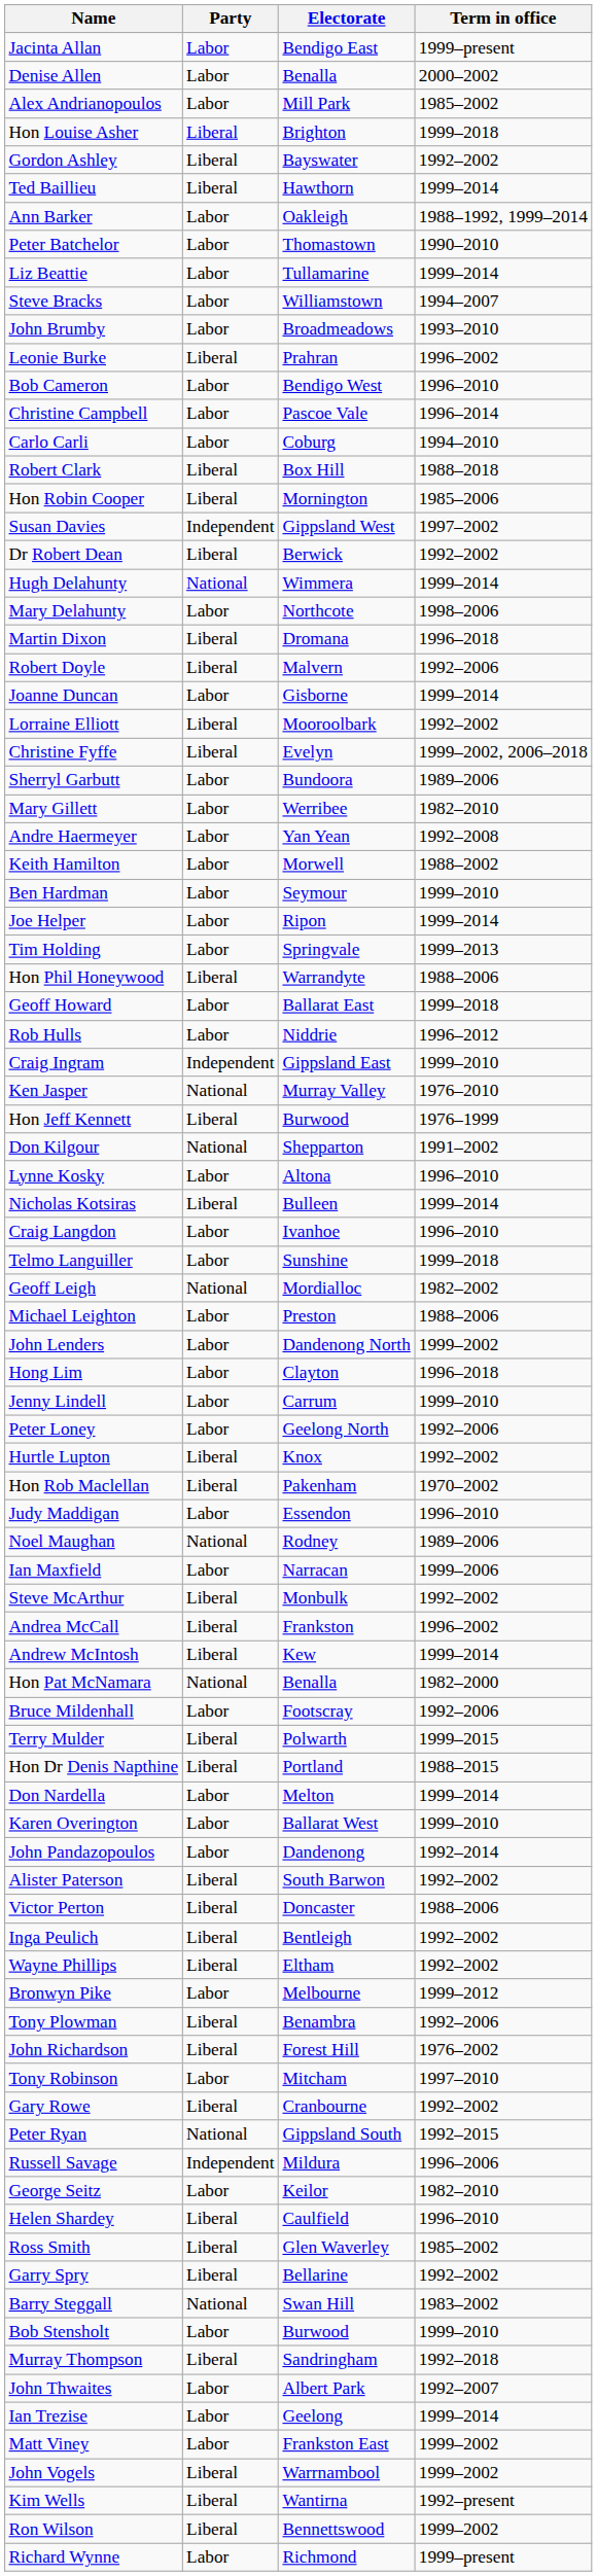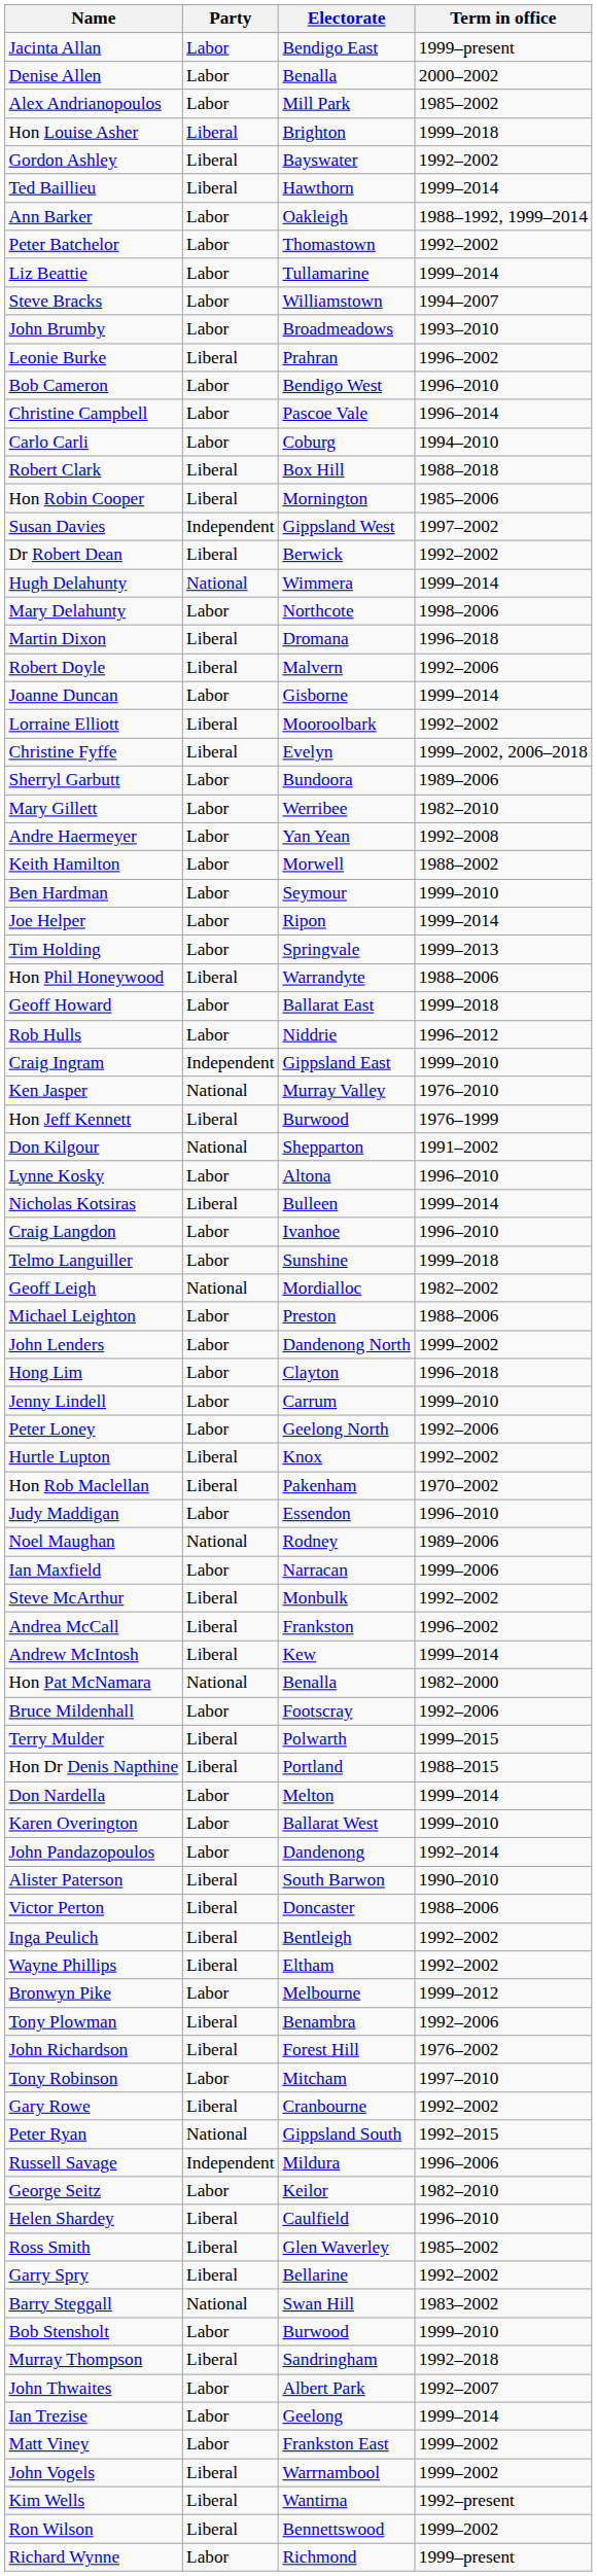 <table class="wikitable sortable">
 <tr>
 <th><strong>Name</strong></th>
 <th><strong>Party</strong></th>
 <th><strong><a href='#'>Electorate</a></strong></th>
 <th><strong>Term in office</strong></th>
 </tr>
 <tr>
 <td><a href='#'>Jacinta Allan</a></td>
 <td><a href='#'>Labor</a></td>
 <td><a href='#'>Bendigo East</a></td>
 <td>1999–present</td>
 </tr>
 <tr>
 <td><a href='#'>Denise Allen</a> </td>
 <td>Labor</td>
 <td><a href='#'>Benalla</a></td>
 <td>2000–2002</td>
 </tr>
 <tr>
 <td><a href='#'>Alex Andrianopoulos</a></td>
 <td>Labor</td>
 <td><a href='#'>Mill Park</a></td>
 <td>1985–2002</td>
 </tr>
 <tr>
 <td>Hon <a href='#'>Louise Asher</a></td>
 <td><a href='#'>Liberal</a></td>
 <td><a href='#'>Brighton</a></td>
 <td>1999–2018</td>
 </tr>
 <tr>
 <td><a href='#'>Gordon Ashley</a></td>
 <td>Liberal</td>
 <td><a href='#'>Bayswater</a></td>
 <td>1992–2002</td>
 </tr>
 <tr>
 <td><a href='#'>Ted Baillieu</a></td>
 <td>Liberal</td>
 <td><a href='#'>Hawthorn</a></td>
 <td>1999–2014</td>
 </tr>
 <tr>
 <td><a href='#'>Ann Barker</a></td>
 <td>Labor</td>
 <td><a href='#'>Oakleigh</a></td>
 <td>1988–1992, 1999–2014</td>
 </tr>
 <tr>
 <td><a href='#'>Peter Batchelor</a></td>
 <td>Labor</td>
 <td><a href='#'>Thomastown</a></td>
-<td>1990–2010</td>
+<td>1992–2002</td>
 </tr>
 <tr>
 <td><a href='#'>Liz Beattie</a></td>
 <td>Labor</td>
 <td><a href='#'>Tullamarine</a></td>
 <td>1999–2014</td>
 </tr>
 <tr>
 <td><a href='#'>Steve Bracks</a></td>
 <td>Labor</td>
 <td><a href='#'>Williamstown</a></td>
 <td>1994–2007</td>
 </tr>
 <tr>
 <td><a href='#'>John Brumby</a></td>
 <td>Labor</td>
 <td><a href='#'>Broadmeadows</a></td>
 <td>1993–2010</td>
 </tr>
 <tr>
 <td><a href='#'>Leonie Burke</a></td>
 <td>Liberal</td>
 <td><a href='#'>Prahran</a></td>
 <td>1996–2002</td>
 </tr>
 <tr>
 <td><a href='#'>Bob Cameron</a></td>
 <td>Labor</td>
 <td><a href='#'>Bendigo West</a></td>
 <td>1996–2010</td>
 </tr>
 <tr>
 <td><a href='#'>Christine Campbell</a></td>
 <td>Labor</td>
 <td><a href='#'>Pascoe Vale</a></td>
 <td>1996–2014</td>
 </tr>
 <tr>
 <td><a href='#'>Carlo Carli</a></td>
 <td>Labor</td>
 <td><a href='#'>Coburg</a></td>
 <td>1994–2010</td>
 </tr>
 <tr>
 <td><a href='#'>Robert Clark</a></td>
 <td>Liberal</td>
 <td><a href='#'>Box Hill</a></td>
 <td>1988–2018</td>
 </tr>
 <tr>
 <td>Hon <a href='#'>Robin Cooper</a></td>
 <td>Liberal</td>
 <td><a href='#'>Mornington</a></td>
 <td>1985–2006</td>
 </tr>
 <tr>
 <td><a href='#'>Susan Davies</a></td>
 <td>Independent</td>
 <td><a href='#'>Gippsland West</a></td>
 <td>1997–2002</td>
 </tr>
 <tr>
 <td>Dr <a href='#'>Robert Dean</a></td>
 <td>Liberal</td>
 <td><a href='#'>Berwick</a></td>
 <td>1992–2002</td>
 </tr>
 <tr>
 <td><a href='#'>Hugh Delahunty</a></td>
 <td><a href='#'>National</a></td>
 <td><a href='#'>Wimmera</a></td>
 <td>1999–2014</td>
 </tr>
 <tr>
 <td><a href='#'>Mary Delahunty</a></td>
 <td>Labor</td>
 <td><a href='#'>Northcote</a></td>
 <td>1998–2006</td>
 </tr>
 <tr>
 <td><a href='#'>Martin Dixon</a></td>
 <td>Liberal</td>
 <td><a href='#'>Dromana</a></td>
 <td>1996–2018</td>
 </tr>
 <tr>
 <td><a href='#'>Robert Doyle</a></td>
 <td>Liberal</td>
 <td><a href='#'>Malvern</a></td>
 <td>1992–2006</td>
 </tr>
 <tr>
 <td><a href='#'>Joanne Duncan</a></td>
 <td>Labor</td>
 <td><a href='#'>Gisborne</a></td>
 <td>1999–2014</td>
 </tr>
 <tr>
 <td><a href='#'>Lorraine Elliott</a></td>
 <td>Liberal</td>
 <td><a href='#'>Mooroolbark</a></td>
 <td>1992–2002</td>
 </tr>
 <tr>
 <td><a href='#'>Christine Fyffe</a></td>
 <td>Liberal</td>
 <td><a href='#'>Evelyn</a></td>
 <td>1999–2002, 2006–2018</td>
 </tr>
 <tr>
 <td><a href='#'>Sherryl Garbutt</a></td>
 <td>Labor</td>
 <td><a href='#'>Bundoora</a></td>
 <td>1989–2006</td>
 </tr>
 <tr>
 <td><a href='#'>Mary Gillett</a></td>
 <td>Labor</td>
 <td><a href='#'>Werribee</a></td>
 <td>1982–2010</td>
 </tr>
 <tr>
 <td><a href='#'>Andre Haermeyer</a></td>
 <td>Labor</td>
 <td><a href='#'>Yan Yean</a></td>
 <td>1992–2008</td>
 </tr>
 <tr>
 <td><a href='#'>Keith Hamilton</a></td>
 <td>Labor</td>
 <td><a href='#'>Morwell</a></td>
 <td>1988–2002</td>
 </tr>
 <tr>
 <td><a href='#'>Ben Hardman</a></td>
 <td>Labor</td>
 <td><a href='#'>Seymour</a></td>
 <td>1999–2010</td>
 </tr>
 <tr>
 <td><a href='#'>Joe Helper</a></td>
 <td>Labor</td>
 <td><a href='#'>Ripon</a></td>
 <td>1999–2014</td>
 </tr>
 <tr>
 <td><a href='#'>Tim Holding</a></td>
 <td>Labor</td>
 <td><a href='#'>Springvale</a></td>
 <td>1999–2013</td>
 </tr>
 <tr>
 <td>Hon <a href='#'>Phil Honeywood</a></td>
 <td>Liberal</td>
 <td><a href='#'>Warrandyte</a></td>
 <td>1988–2006</td>
 </tr>
 <tr>
 <td><a href='#'>Geoff Howard</a></td>
 <td>Labor</td>
 <td><a href='#'>Ballarat East</a></td>
 <td>1999–2018</td>
 </tr>
 <tr>
 <td><a href='#'>Rob Hulls</a></td>
 <td>Labor</td>
 <td><a href='#'>Niddrie</a></td>
 <td>1996–2012</td>
 </tr>
 <tr>
 <td><a href='#'>Craig Ingram</a></td>
 <td>Independent</td>
 <td><a href='#'>Gippsland East</a></td>
 <td>1999–2010</td>
 </tr>
 <tr>
 <td><a href='#'>Ken Jasper</a></td>
 <td>National</td>
 <td><a href='#'>Murray Valley</a></td>
 <td>1976–2010</td>
 </tr>
 <tr>
 <td>Hon <a href='#'>Jeff Kennett</a> </td>
 <td>Liberal</td>
 <td><a href='#'>Burwood</a></td>
 <td>1976–1999</td>
 </tr>
 <tr>
 <td><a href='#'>Don Kilgour</a></td>
 <td>National</td>
 <td><a href='#'>Shepparton</a></td>
 <td>1991–2002</td>
 </tr>
 <tr>
 <td><a href='#'>Lynne Kosky</a></td>
 <td>Labor</td>
 <td><a href='#'>Altona</a></td>
 <td>1996–2010</td>
 </tr>
 <tr>
 <td><a href='#'>Nicholas Kotsiras</a></td>
 <td>Liberal</td>
 <td><a href='#'>Bulleen</a></td>
 <td>1999–2014</td>
 </tr>
 <tr>
 <td><a href='#'>Craig Langdon</a></td>
 <td>Labor</td>
 <td><a href='#'>Ivanhoe</a></td>
 <td>1996–2010</td>
 </tr>
 <tr>
 <td><a href='#'>Telmo Languiller</a></td>
 <td>Labor</td>
 <td><a href='#'>Sunshine</a></td>
 <td>1999–2018</td>
 </tr>
 <tr>
 <td><a href='#'>Geoff Leigh</a></td>
 <td>National</td>
 <td><a href='#'>Mordialloc</a></td>
 <td>1982–2002</td>
 </tr>
 <tr>
 <td><a href='#'>Michael Leighton</a></td>
 <td>Labor</td>
 <td><a href='#'>Preston</a></td>
 <td>1988–2006</td>
 </tr>
 <tr>
 <td><a href='#'>John Lenders</a></td>
 <td>Labor</td>
 <td><a href='#'>Dandenong North</a></td>
 <td>1999–2002</td>
 </tr>
 <tr>
 <td><a href='#'>Hong Lim</a></td>
 <td>Labor</td>
 <td><a href='#'>Clayton</a></td>
 <td>1996–2018</td>
 </tr>
 <tr>
 <td><a href='#'>Jenny Lindell</a></td>
 <td>Labor</td>
 <td><a href='#'>Carrum</a></td>
 <td>1999–2010</td>
 </tr>
 <tr>
 <td><a href='#'>Peter Loney</a></td>
 <td>Labor</td>
 <td><a href='#'>Geelong North</a></td>
 <td>1992–2006</td>
 </tr>
 <tr>
 <td><a href='#'>Hurtle Lupton</a></td>
 <td>Liberal</td>
 <td><a href='#'>Knox</a></td>
 <td>1992–2002</td>
 </tr>
 <tr>
 <td>Hon <a href='#'>Rob Maclellan</a></td>
 <td>Liberal</td>
 <td><a href='#'>Pakenham</a></td>
 <td>1970–2002</td>
 </tr>
 <tr>
 <td><a href='#'>Judy Maddigan</a></td>
 <td>Labor</td>
 <td><a href='#'>Essendon</a></td>
 <td>1996–2010</td>
 </tr>
 <tr>
 <td><a href='#'>Noel Maughan</a></td>
 <td>National</td>
 <td><a href='#'>Rodney</a></td>
 <td>1989–2006</td>
 </tr>
 <tr>
 <td><a href='#'>Ian Maxfield</a></td>
 <td>Labor</td>
 <td><a href='#'>Narracan</a></td>
 <td>1999–2006</td>
 </tr>
 <tr>
 <td><a href='#'>Steve McArthur</a></td>
 <td>Liberal</td>
 <td><a href='#'>Monbulk</a></td>
 <td>1992–2002</td>
 </tr>
 <tr>
 <td><a href='#'>Andrea McCall</a></td>
 <td>Liberal</td>
 <td><a href='#'>Frankston</a></td>
 <td>1996–2002</td>
 </tr>
 <tr>
 <td><a href='#'>Andrew McIntosh</a></td>
 <td>Liberal</td>
 <td><a href='#'>Kew</a></td>
 <td>1999–2014</td>
 </tr>
 <tr>
 <td>Hon <a href='#'>Pat McNamara</a> </td>
 <td>National</td>
 <td><a href='#'>Benalla</a></td>
 <td>1982–2000</td>
 </tr>
 <tr>
 <td><a href='#'>Bruce Mildenhall</a></td>
 <td>Labor</td>
 <td><a href='#'>Footscray</a></td>
 <td>1992–2006</td>
 </tr>
 <tr>
 <td><a href='#'>Terry Mulder</a></td>
 <td>Liberal</td>
 <td><a href='#'>Polwarth</a></td>
 <td>1999–2015</td>
 </tr>
 <tr>
 <td>Hon Dr <a href='#'>Denis Napthine</a></td>
 <td>Liberal</td>
 <td><a href='#'>Portland</a></td>
 <td>1988–2015</td>
 </tr>
 <tr>
 <td><a href='#'>Don Nardella</a></td>
 <td>Labor</td>
 <td><a href='#'>Melton</a></td>
 <td>1999–2014</td>
 </tr>
 <tr>
 <td><a href='#'>Karen Overington</a></td>
 <td>Labor</td>
 <td><a href='#'>Ballarat West</a></td>
 <td>1999–2010</td>
 </tr>
 <tr>
 <td><a href='#'>John Pandazopoulos</a></td>
 <td>Labor</td>
 <td><a href='#'>Dandenong</a></td>
 <td>1992–2014</td>
 </tr>
 <tr>
 <td><a href='#'>Alister Paterson</a></td>
 <td>Liberal</td>
 <td><a href='#'>South Barwon</a></td>
-<td>1992–2002</td>
+<td>1990–2010</td>
 </tr>
 <tr>
 <td><a href='#'>Victor Perton</a></td>
 <td>Liberal</td>
 <td><a href='#'>Doncaster</a></td>
 <td>1988–2006</td>
 </tr>
 <tr>
 <td><a href='#'>Inga Peulich</a></td>
 <td>Liberal</td>
 <td><a href='#'>Bentleigh</a></td>
 <td>1992–2002</td>
 </tr>
 <tr>
 <td><a href='#'>Wayne Phillips</a></td>
 <td>Liberal</td>
 <td><a href='#'>Eltham</a></td>
 <td>1992–2002</td>
 </tr>
 <tr>
 <td><a href='#'>Bronwyn Pike</a></td>
 <td>Labor</td>
 <td><a href='#'>Melbourne</a></td>
 <td>1999–2012</td>
 </tr>
 <tr>
 <td><a href='#'>Tony Plowman</a></td>
 <td>Liberal</td>
 <td><a href='#'>Benambra</a></td>
 <td>1992–2006</td>
 </tr>
 <tr>
 <td><a href='#'>John Richardson</a></td>
 <td>Liberal</td>
 <td><a href='#'>Forest Hill</a></td>
 <td>1976–2002</td>
 </tr>
 <tr>
 <td><a href='#'>Tony Robinson</a></td>
 <td>Labor</td>
 <td><a href='#'>Mitcham</a></td>
 <td>1997–2010</td>
 </tr>
 <tr>
 <td><a href='#'>Gary Rowe</a></td>
 <td>Liberal</td>
 <td><a href='#'>Cranbourne</a></td>
 <td>1992–2002</td>
 </tr>
 <tr>
 <td><a href='#'>Peter Ryan</a></td>
 <td>National</td>
 <td><a href='#'>Gippsland South</a></td>
 <td>1992–2015</td>
 </tr>
 <tr>
 <td><a href='#'>Russell Savage</a></td>
 <td>Independent</td>
 <td><a href='#'>Mildura</a></td>
 <td>1996–2006</td>
 </tr>
 <tr>
 <td><a href='#'>George Seitz</a></td>
 <td>Labor</td>
 <td><a href='#'>Keilor</a></td>
 <td>1982–2010</td>
 </tr>
 <tr>
 <td><a href='#'>Helen Shardey</a></td>
 <td>Liberal</td>
 <td><a href='#'>Caulfield</a></td>
 <td>1996–2010</td>
 </tr>
 <tr>
 <td><a href='#'>Ross Smith</a></td>
 <td>Liberal</td>
 <td><a href='#'>Glen Waverley</a></td>
 <td>1985–2002</td>
 </tr>
 <tr>
 <td><a href='#'>Garry Spry</a></td>
 <td>Liberal</td>
 <td><a href='#'>Bellarine</a></td>
 <td>1992–2002</td>
 </tr>
 <tr>
 <td><a href='#'>Barry Steggall</a></td>
 <td>National</td>
 <td><a href='#'>Swan Hill</a></td>
 <td>1983–2002</td>
 </tr>
 <tr>
 <td><a href='#'>Bob Stensholt</a> </td>
 <td>Labor</td>
 <td><a href='#'>Burwood</a></td>
 <td>1999–2010</td>
 </tr>
 <tr>
 <td><a href='#'>Murray Thompson</a></td>
 <td>Liberal</td>
 <td><a href='#'>Sandringham</a></td>
 <td>1992–2018</td>
 </tr>
 <tr>
 <td><a href='#'>John Thwaites</a></td>
 <td>Labor</td>
 <td><a href='#'>Albert Park</a></td>
 <td>1992–2007</td>
 </tr>
 <tr>
 <td><a href='#'>Ian Trezise</a></td>
 <td>Labor</td>
 <td><a href='#'>Geelong</a></td>
 <td>1999–2014</td>
 </tr>
 <tr>
 <td><a href='#'>Matt Viney</a> </td>
 <td>Labor</td>
 <td><a href='#'>Frankston East</a></td>
 <td>1999–2002</td>
 </tr>
 <tr>
 <td><a href='#'>John Vogels</a></td>
 <td>Liberal</td>
 <td><a href='#'>Warrnambool</a></td>
 <td>1999–2002</td>
 </tr>
 <tr>
 <td><a href='#'>Kim Wells</a></td>
 <td>Liberal</td>
 <td><a href='#'>Wantirna</a></td>
 <td>1992–present</td>
 </tr>
 <tr>
 <td><a href='#'>Ron Wilson</a></td>
 <td>Liberal</td>
 <td><a href='#'>Bennettswood</a></td>
 <td>1999–2002</td>
 </tr>
 <tr>
 <td><a href='#'>Richard Wynne</a></td>
 <td>Labor</td>
 <td><a href='#'>Richmond</a></td>
 <td>1999–present</td>
 </tr>
 </table>
